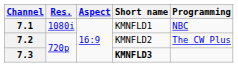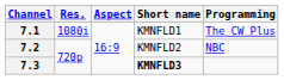 <table class="wikitable">
 <tr>
 <th scope="col"><a href='#'>Channel</a></th>
 <th scope="col"><a href='#'>Res.</a></th>
 <th scope="col"><a href='#'>Aspect</a></th>
 <th scope="col">Short name</th>
 <th scope="col">Programming</th>
 </tr>
 <tr>
 <th scope="row">7.1</th>
 <td><a href='#'>1080i</a></td>
 <td rowspan=3><a href='#'>16:9</a></td>
 <td>KMNFLD1</td>
-<td><a href='#'>NBC</a></td>
+<td><a href='#'>The CW Plus</a></td>
 </tr>
 <tr>
 <th scope="row">7.2</th>
 <td rowspan=2><a href='#'>720p</a></td>
 <td>KMNFLD2</td>
-<td><a href='#'>The CW Plus</a></td>
+<td><a href='#'>NBC</a></td>
 </tr>
 <tr>
 <th scope="row">7.3</th>
 <td><strong>KMNFLD3</strong></td>
 <td></td>
 </tr>
 </table>
